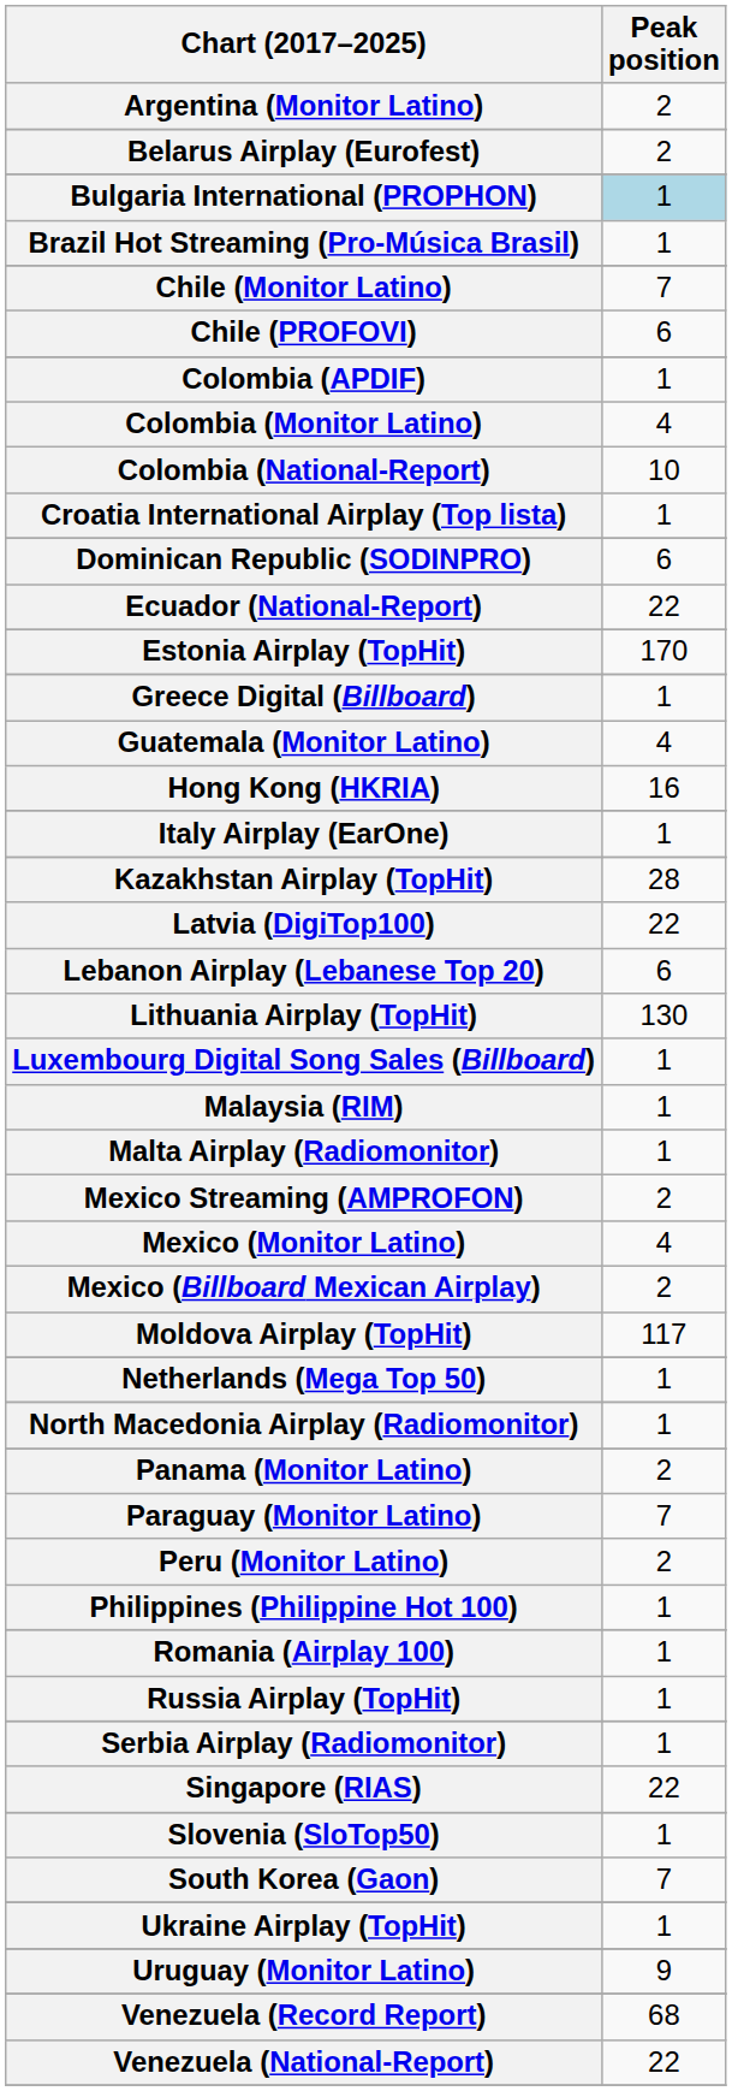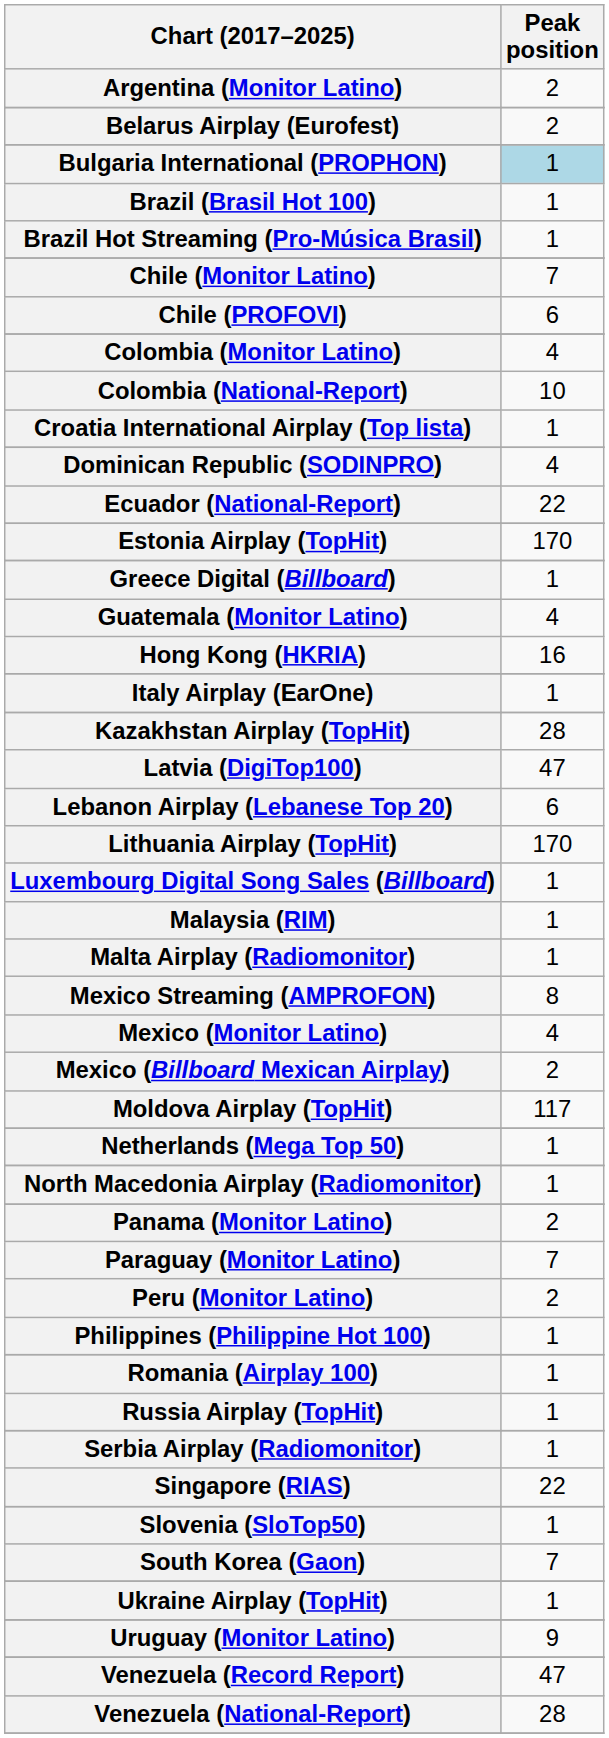 <table class="wikitable sortable plainrowheaders" style="text-align:center">
 <tr>
 <th scope="col">Chart (2017–2025)</th>
 <th scope="col">Peak<br>position</th>
 </tr>
 <tr>
 <th scope="row">Argentina (<a href='#'>Monitor Latino</a>)</th>
 <td>2</td>
 </tr>
 <tr>
 </tr>
 <tr>
 </tr>
 <tr>
 <th scope="row">Belarus Airplay (Eurofest)</th>
 <td>2</td>
 </tr>
 <tr>
 </tr>
 <tr>
 </tr>
 <tr>
 <th scope="row">Bulgaria International (<a href='#'>PROPHON</a>)</th>
 <td style="background: lightblue;">1</td>
 </tr>
 <tr>
+<th scope="row">Brazil (<a href='#'>Brasil Hot 100</a>)</th>
+<td>1</td>
+</tr>
+<tr>
 <th scope="row">Brazil Hot Streaming (<a href='#'>Pro-Música Brasil</a>)</th>
 <td>1</td>
 </tr>
 <tr>
 </tr>
 <tr>
 </tr>
 <tr>
 </tr>
 <tr>
 </tr>
 <tr>
 <th scope="row">Chile (<a href='#'>Monitor Latino</a>)</th>
 <td>7</td>
 </tr>
 <tr>
 <th scope="row">Chile (<a href='#'>PROFOVI</a>)</th>
 <td>6</td>
 </tr>
 <tr>
 </tr>
 <tr>
-<th scope="row">Colombia (<a href='#'>APDIF</a>)</th>
-<td>1</td>
-</tr>
-<tr>
 <th scope="row">Colombia (<a href='#'>Monitor Latino</a>)</th>
 <td>4</td>
 </tr>
 <tr>
 <th scope="row">Colombia (<a href='#'>National-Report</a>)</th>
 <td>10</td>
 </tr>
 <tr>
 <th scope="row">Croatia International Airplay (<a href='#'>Top lista</a>)</th>
 <td>1</td>
 </tr>
 <tr>
 </tr>
 <tr>
 </tr>
 <tr>
 </tr>
 <tr>
 <th scope="row">Dominican Republic (<a href='#'>SODINPRO</a>)</th>
-<td>6</td>
+<td>4</td>
 </tr>
 <tr>
 <th scope="row">Ecuador (<a href='#'>National-Report</a>)</th>
 <td>22</td>
 </tr>
 <tr>
 </tr>
 <tr>
 <th scope="row">Estonia Airplay (<a href='#'>TopHit</a>)</th>
 <td>170</td>
 </tr>
 <tr>
 </tr>
 <tr>
 </tr>
 <tr>
 </tr>
 <tr>
 </tr>
 <tr>
 <th scope="row">Greece Digital (<em><a href='#'>Billboard</a></em>)</th>
 <td>1</td>
 </tr>
 <tr>
 <th scope="row">Guatemala (<a href='#'>Monitor Latino</a>)</th>
 <td>4</td>
 </tr>
 <tr>
 <th scope="row">Hong Kong (<a href='#'>HKRIA</a>)</th>
 <td>16</td>
 </tr>
 <tr>
 </tr>
 <tr>
 </tr>
 <tr>
 </tr>
 <tr>
 </tr>
 <tr>
 </tr>
 <tr>
 </tr>
 <tr>
 </tr>
 <tr>
 <th scope="row">Italy Airplay (EarOne)</th>
 <td>1</td>
 </tr>
 <tr>
 </tr>
 <tr>
 <th scope="row">Kazakhstan Airplay (<a href='#'>TopHit</a>)</th>
 <td>28</td>
 </tr>
 <tr>
 <th scope="row">Latvia (<a href='#'>DigiTop100</a>)</th>
-<td>22</td>
+<td>47</td>
 </tr>
 <tr>
 <th scope="row">Lebanon Airplay (<a href='#'>Lebanese Top 20</a>)</th>
 <td>6</td>
 </tr>
 <tr>
 <th scope="row">Lithuania Airplay (<a href='#'>TopHit</a>)</th>
-<td>130</td>
+<td>170</td>
 </tr>
 <tr>
 <th scope="row"><a href='#'>Luxembourg Digital Song Sales</a> (<em><a href='#'>Billboard</a></em>)</th>
 <td>1</td>
 </tr>
 <tr>
 <th scope="row">Malaysia (<a href='#'>RIM</a>)</th>
 <td>1</td>
 </tr>
 <tr>
 <th scope="row">Malta Airplay (<a href='#'>Radiomonitor</a>)</th>
 <td>1</td>
 </tr>
 <tr>
 <th scope="row">Mexico Streaming (<a href='#'>AMPROFON</a>)</th>
-<td>2</td>
+<td>8</td>
 </tr>
 <tr>
 <th scope="row">Mexico (<a href='#'>Monitor Latino</a>)</th>
 <td>4</td>
 </tr>
 <tr>
 <th scope="row">Mexico (<a href='#'><em>Billboard</em> Mexican Airplay</a>)</th>
 <td>2</td>
 </tr>
 <tr>
 <th scope="row">Moldova Airplay (<a href='#'>TopHit</a>)</th>
 <td>117</td>
 </tr>
 <tr>
 </tr>
 <tr>
 <th scope="row">Netherlands (<a href='#'>Mega Top 50</a>)</th>
 <td>1</td>
 </tr>
 <tr>
 </tr>
 <tr>
 </tr>
 <tr>
 <th scope="row">North Macedonia Airplay (<a href='#'>Radiomonitor</a>)</th>
 <td>1</td>
 </tr>
 <tr>
 </tr>
 <tr>
 <th scope="row">Panama (<a href='#'>Monitor Latino</a>)</th>
 <td>2</td>
 </tr>
 <tr>
 <th scope="row">Paraguay (<a href='#'>Monitor Latino</a>)</th>
 <td>7</td>
 </tr>
 <tr>
 <th scope="row">Peru (<a href='#'>Monitor Latino</a>)</th>
 <td>2</td>
 </tr>
 <tr>
 <th scope="row">Philippines (<a href='#'>Philippine Hot 100</a>)</th>
 <td>1</td>
 </tr>
 <tr>
 </tr>
 <tr>
 </tr>
 <tr>
 </tr>
 <tr>
 <th scope="row">Romania (<a href='#'>Airplay 100</a>)</th>
 <td>1</td>
 </tr>
 <tr>
 <th scope="row">Russia Airplay (<a href='#'>TopHit</a>)</th>
 <td>1</td>
 </tr>
 <tr>
 </tr>
 <tr>
 <th scope="row">Serbia Airplay (<a href='#'>Radiomonitor</a>)</th>
 <td>1</td>
 </tr>
 <tr>
 <th scope="row">Singapore (<a href='#'>RIAS</a>)</th>
 <td>22</td>
 </tr>
 <tr>
 </tr>
 <tr>
 </tr>
 <tr>
 <th scope="row">Slovenia (<a href='#'>SloTop50</a>)</th>
 <td>1</td>
 </tr>
 <tr>
 <th scope="row">South Korea (<a href='#'>Gaon</a>)</th>
 <td>7</td>
 </tr>
 <tr>
 </tr>
 <tr>
 </tr>
 <tr>
 </tr>
 <tr>
 <th scope="row">Ukraine Airplay (<a href='#'>TopHit</a>)</th>
 <td>1</td>
 </tr>
 <tr>
 </tr>
 <tr>
 <th scope="row">Uruguay (<a href='#'>Monitor Latino</a>)</th>
 <td>9</td>
 </tr>
 <tr>
 </tr>
 <tr>
 </tr>
 <tr>
 </tr>
 <tr>
 </tr>
 <tr>
 </tr>
 <tr>
 </tr>
 <tr>
 </tr>
 <tr>
 </tr>
 <tr>
 </tr>
 <tr>
 <th scope="row">Venezuela (<a href='#'>Record Report</a>)</th>
-<td>68</td>
+<td>47</td>
 </tr>
 <tr>
 <th scope="row">Venezuela (<a href='#'>National-Report</a>)</th>
-<td>22</td>
+<td>28</td>
 </tr>
 <tr>
 </tr>
 </table>
